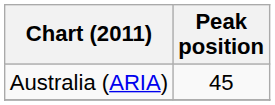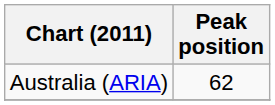 <table class="wikitable sortable">
 <tr>
 <th scope="col">Chart (2011)</th>
 <th scope="col">Peak<br>position</th>
 </tr>
 <tr>
 <td>Australia (<a href='#'>ARIA</a>)</td>
-<td align="center">45</td>
+<td align="center">62</td>
 </tr>
 <tr>
 </tr>
 <tr>
 </tr>
 <tr>
 </tr>
 </table>
